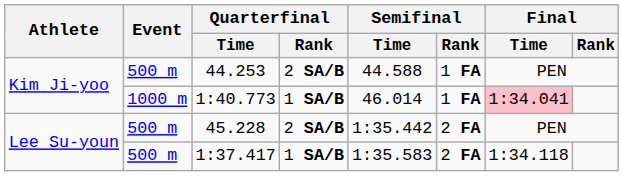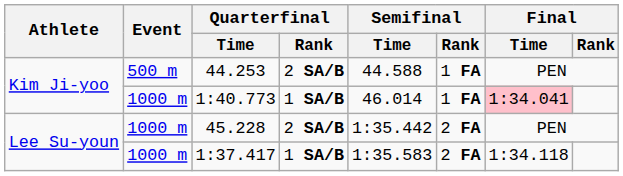 <table class="wikitable" style="font-size:90%">
 <tr>
 <th rowspan=2>Athlete</th>
 <th rowspan=2>Event</th>
 <th colspan=2>Quarterfinal</th>
 <th colspan=2>Semifinal</th>
 <th colspan=2>Final</th>
 </tr>
 <tr style="font-size:95%">
 <th>Time</th>
 <th>Rank</th>
 <th>Time</th>
 <th>Rank</th>
 <th>Time</th>
 <th>Rank</th>
 </tr>
 <tr align=center>
 <td align=left rowspan=2><a href='#'>Kim Ji-yoo</a></td>
 <td align=left><a href='#'>500 m</a></td>
 <td>44.253</td>
 <td>2 <strong>SA/B</strong></td>
 <td>44.588</td>
 <td>1 <strong>FA</strong></td>
 <td colspan=2>PEN</td>
 </tr>
 <tr align=center>
 <td align=left><a href='#'>1000 m</a></td>
 <td>1:40.773</td>
 <td>1 <strong>SA/B</strong></td>
 <td>46.014</td>
 <td>1 <strong>FA</strong></td>
 <td style="background: pink;">1:34.041</td>
 <td></td>
 </tr>
 <tr align=center>
 <td align=left rowspan=2><a href='#'>Lee Su-youn</a></td>
-<td align=left><a href='#'>500 m</a></td>
+<td align=left><a href='#'>1000 m</a></td>
 <td>45.228</td>
 <td>2 <strong>SA/B</strong></td>
 <td>1:35.442</td>
 <td>2 <strong>FA</strong></td>
 <td colspan=2>PEN</td>
 </tr>
 <tr align=center>
-<td align=left><a href='#'>500 m</a></td>
+<td align=left><a href='#'>1000 m</a></td>
 <td>1:37.417</td>
 <td>1 <strong>SA/B</strong></td>
 <td>1:35.583</td>
 <td>2 <strong>FA</strong></td>
 <td>1:34.118</td>
 <td></td>
 </tr>
 </table>
